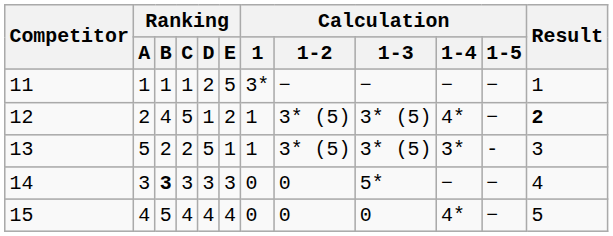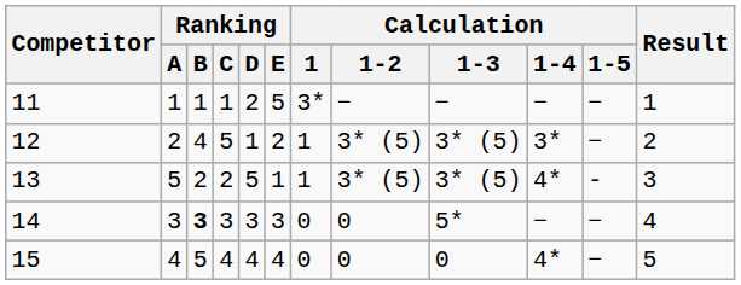 <table class="wikitable">
 <tr>
 <th rowspan="2">Competitor</th>
 <th colspan="5">Ranking</th>
 <th colspan="5">Calculation</th>
 <th rowspan="2">Result</th>
 </tr>
 <tr>
 <th>A</th>
 <th>B</th>
 <th>C</th>
 <th>D</th>
 <th>E</th>
 <th>1</th>
 <th>1-2</th>
 <th>1-3</th>
 <th>1-4</th>
 <th>1-5</th>
 </tr>
 <tr>
 <td>11</td>
 <td>1</td>
 <td>1</td>
 <td>1</td>
 <td>2</td>
 <td>5</td>
 <td>3*</td>
 <td>−</td>
 <td>−</td>
 <td>−</td>
 <td>−</td>
 <td>1</td>
 </tr>
 <tr>
 <td>12</td>
 <td>2</td>
 <td>4</td>
 <td>5</td>
 <td>1</td>
 <td>2</td>
 <td>1</td>
 <td>3* (5)</td>
 <td>3* (5)</td>
-<td>4*</td>
+<td>3*</td>
 <td>−</td>
-<td><strong>2</strong></td>
+<td>2</td>
 </tr>
 <tr>
 <td>13</td>
 <td>5</td>
 <td>2</td>
 <td>2</td>
 <td>5</td>
 <td>1</td>
 <td>1</td>
 <td>3* (5)</td>
 <td>3* (5)</td>
-<td>3*</td>
+<td>4*</td>
 <td>-</td>
 <td>3</td>
 </tr>
 <tr>
 <td>14</td>
 <td>3</td>
 <td><strong>3</strong></td>
 <td>3</td>
 <td>3</td>
 <td>3</td>
 <td>0</td>
 <td>0</td>
 <td>5*</td>
 <td>−</td>
 <td>−</td>
 <td>4</td>
 </tr>
 <tr>
 <td>15</td>
 <td>4</td>
 <td>5</td>
 <td>4</td>
 <td>4</td>
 <td>4</td>
 <td>0</td>
 <td>0</td>
 <td>0</td>
 <td>4*</td>
 <td>−</td>
 <td>5</td>
 </tr>
 </table>
